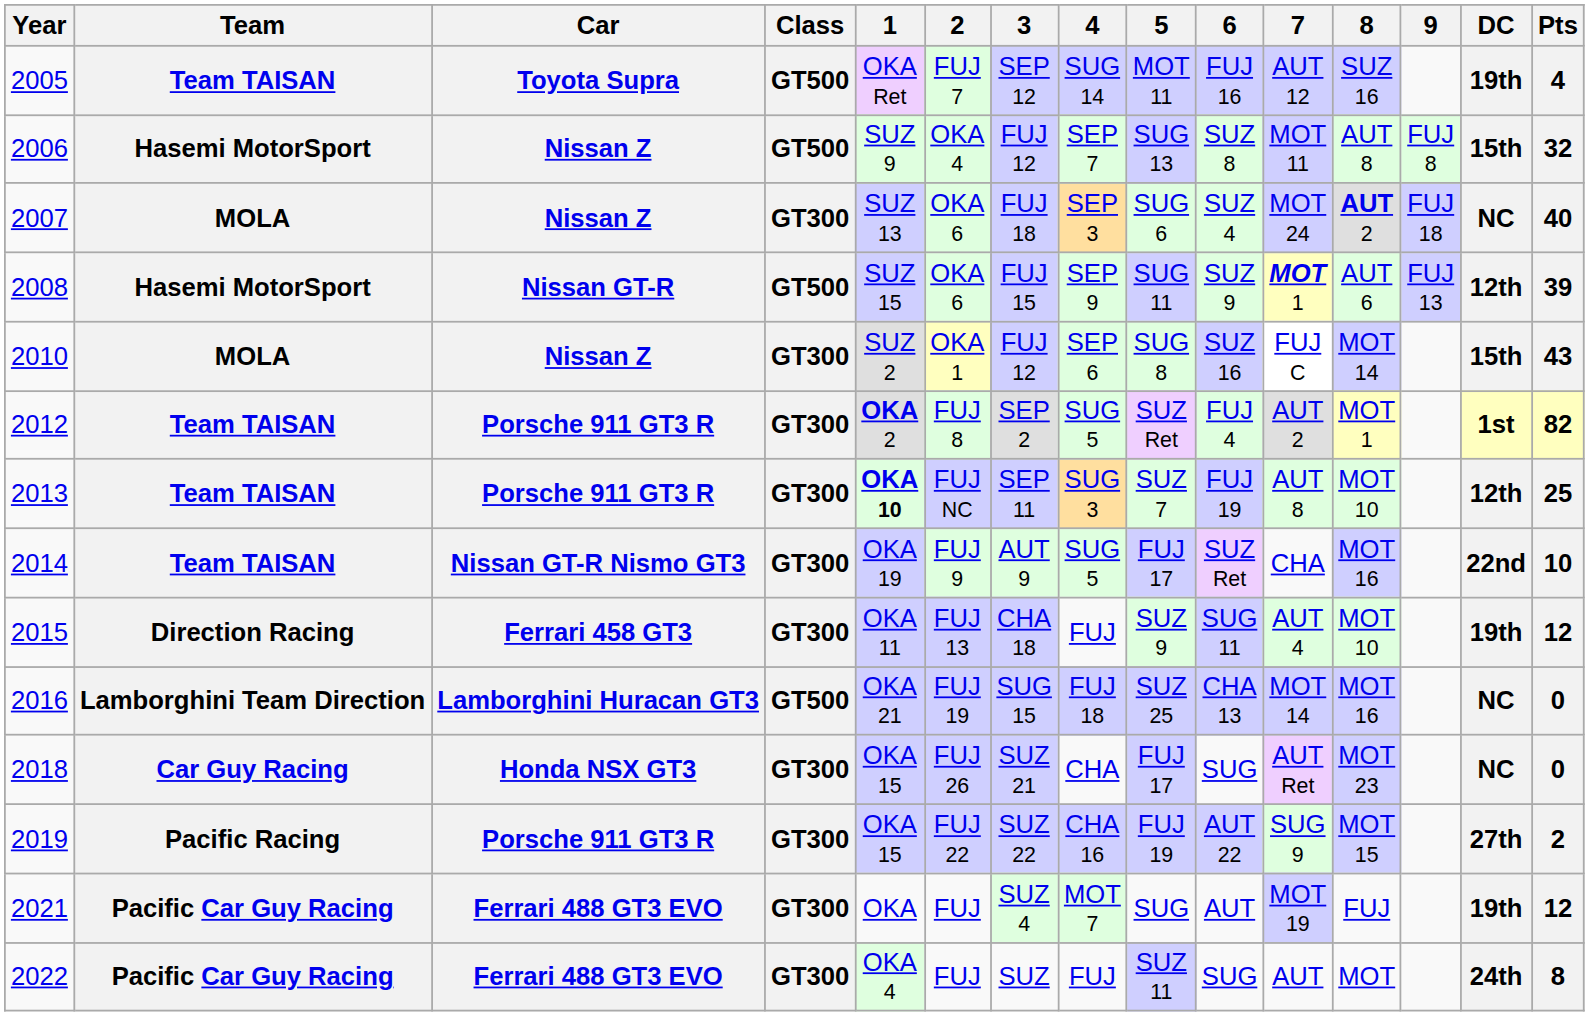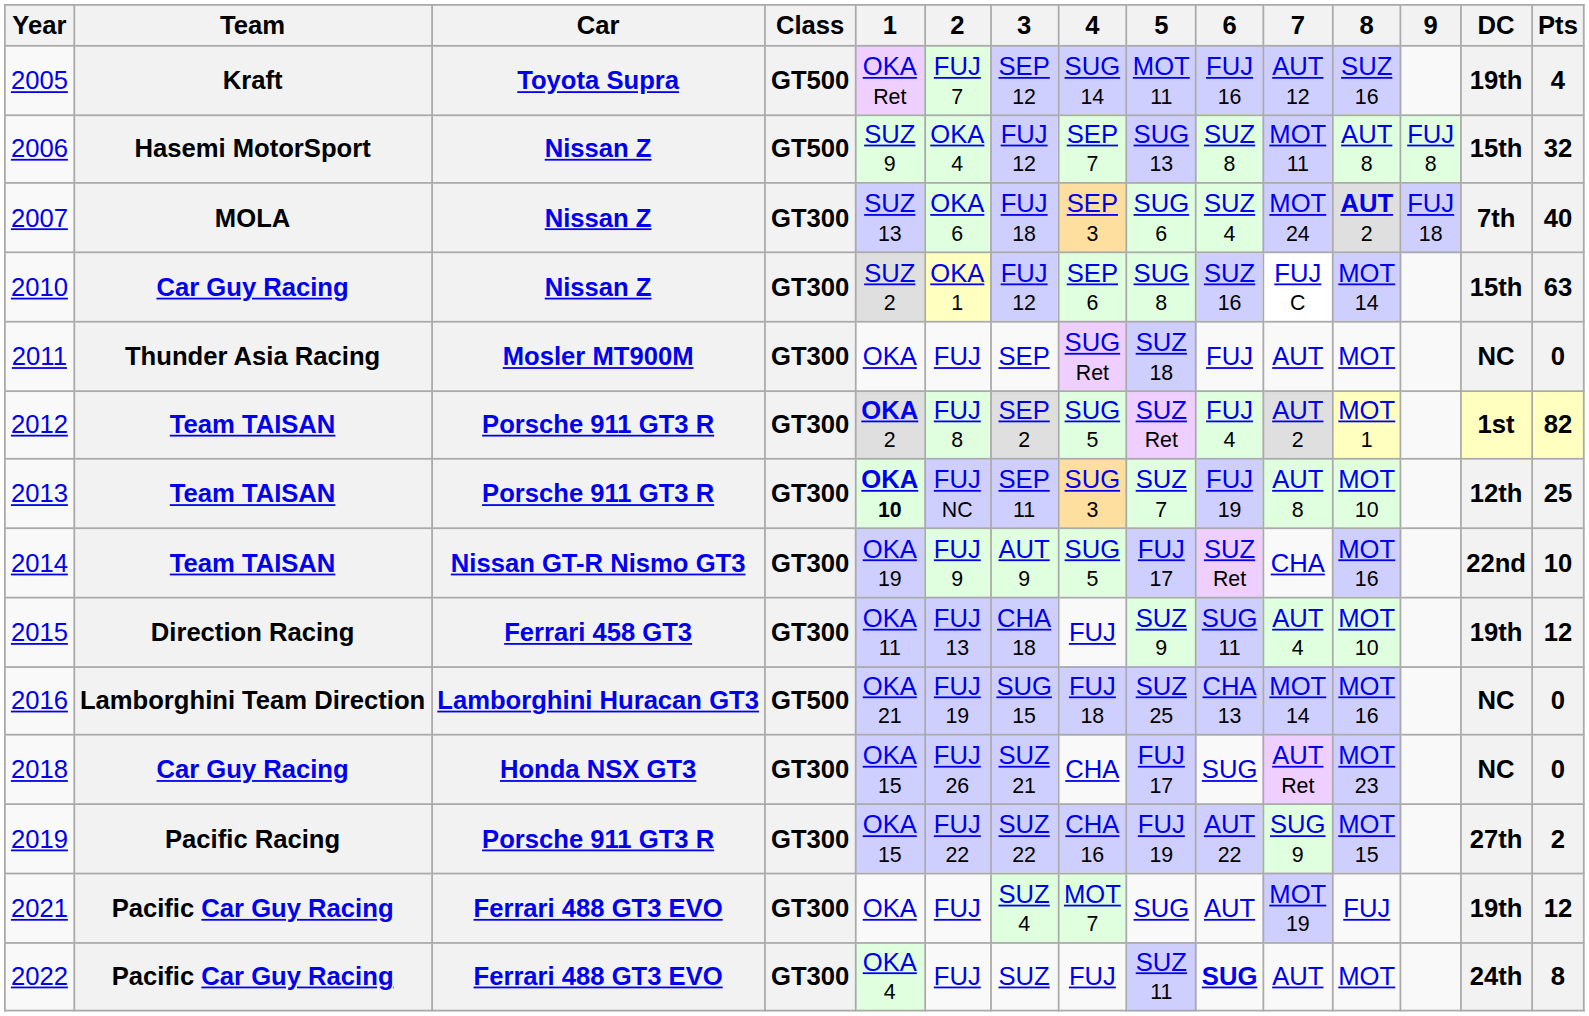 <table class="wikitable" style="text-align:center; font-size:90%">
 <tr>
 <th>Year</th>
 <th>Team</th>
 <th>Car</th>
 <th>Class</th>
 <th>1</th>
 <th>2</th>
 <th>3</th>
 <th>4</th>
 <th>5</th>
 <th>6</th>
 <th>7</th>
 <th>8</th>
 <th>9</th>
 <th>DC</th>
 <th>Pts</th>
 </tr>
 <tr>
 <td><a href='#'>2005</a></td>
-<th><a href='#'>Team TAISAN</a></th>
+<th>Kraft</th>
 <th><a href='#'>Toyota Supra</a></th>
 <th>GT500</th>
 <td bgcolor='#EFCFFF'><a href='#'>OKA</a><br><small>Ret</small></td>
 <td bgcolor='#DFFFDF'><a href='#'>FUJ</a><br><small>7</small></td>
 <td bgcolor='#CFCFFF'><a href='#'>SEP</a><br><small>12</small></td>
 <td bgcolor='#CFCFFF'><a href='#'>SUG</a><br><small>14</small></td>
 <td bgcolor='#CFCFFF'><a href='#'>MOT</a><br><small>11</small></td>
 <td bgcolor='#CFCFFF'><a href='#'>FUJ</a><br><small>16</small></td>
 <td bgcolor='#CFCFFF'><a href='#'>AUT</a><br><small>12</small></td>
 <td bgcolor='#CFCFFF'><a href='#'>SUZ</a><br><small>16</small></td>
 <td bgcolor=></td>
 <th>19th</th>
 <th>4</th>
 </tr>
 <tr>
 <td><a href='#'>2006</a></td>
 <th>Hasemi MotorSport</th>
 <th><a href='#'>Nissan Z</a></th>
 <th>GT500</th>
 <td bgcolor='#DFFFDF'><a href='#'>SUZ</a><br><small>9</small></td>
 <td bgcolor='#DFFFDF'><a href='#'>OKA</a><br><small>4</small></td>
 <td bgcolor='#CFCFFF'><a href='#'>FUJ</a><br><small>12</small></td>
 <td bgcolor='#DFFFDF'><a href='#'>SEP</a><br><small>7</small></td>
 <td bgcolor='#CFCFFF'><a href='#'>SUG</a><br><small>13</small></td>
 <td bgcolor='#DFFFDF'><a href='#'>SUZ</a><br><small>8</small></td>
 <td bgcolor='#CFCFFF'><a href='#'>MOT</a><br><small>11</small></td>
 <td bgcolor='#DFFFDF'><a href='#'>AUT</a><br><small>8</small></td>
 <td bgcolor='#DFFFDF'><a href='#'>FUJ</a><br><small>8</small></td>
 <th>15th</th>
 <th>32</th>
 </tr>
 <tr>
 <td><a href='#'>2007</a></td>
 <th>MOLA</th>
 <th><a href='#'>Nissan Z</a></th>
 <th>GT300</th>
 <td bgcolor='#CFCFFF'><a href='#'>SUZ</a><br><small>13</small></td>
 <td bgcolor='#DFFFDF'><a href='#'>OKA</a><br><small>6</small></td>
 <td bgcolor='#CFCFFF'><a href='#'>FUJ</a><br><small>18</small></td>
 <td bgcolor='#FFDF9F'><a href='#'>SEP</a><br><small>3</small></td>
 <td bgcolor='#DFFFDF'><a href='#'>SUG</a><br><small>6</small></td>
 <td bgcolor='#DFFFDF'><a href='#'>SUZ</a><br><small>4</small></td>
 <td bgcolor='#CFCFFF'><a href='#'>MOT</a><br><small>24</small></td>
 <td bgcolor='#DFDFDF'><strong><a href='#'>AUT</a></strong><br><small>2</small></td>
 <td bgcolor='#CFCFFF'><a href='#'>FUJ</a><br><small>18</small></td>
-<th>NC</th>
+<th>7th</th>
 <th>40</th>
 </tr>
 <tr>
-<td><a href='#'>2008</a></td>
-<th>Hasemi MotorSport</th>
-<th><a href='#'>Nissan GT-R</a></th>
-<th>GT500</th>
-<td bgcolor='#CFCFFF'><a href='#'>SUZ</a><br><small>15</small></td>
-<td bgcolor='#DFFFDF'><a href='#'>OKA</a><br><small>6</small></td>
-<td bgcolor='#CFCFFF'><a href='#'>FUJ</a><br><small>15</small></td>
-<td bgcolor='#DFFFDF'><a href='#'>SEP</a><br><small>9</small></td>
-<td bgcolor='#CFCFFF'><a href='#'>SUG</a><br><small>11</small></td>
-<td bgcolor='#DFFFDF'><a href='#'>SUZ</a><br><small>9</small></td>
-<td bgcolor='#FFFFBF'><strong><em><a href='#'>MOT</a></em></strong><br><small>1</small></td>
-<td bgcolor='#DFFFDF'><a href='#'>AUT</a><br><small>6</small></td>
-<td bgcolor='#CFCFFF'><a href='#'>FUJ</a><br><small>13</small></td>
-<th>12th</th>
-<th>39</th>
-</tr>
-<tr>
 <td><a href='#'>2010</a></td>
-<th>MOLA</th>
+<th><a href='#'>Car Guy Racing</a></th>
 <th><a href='#'>Nissan Z</a></th>
 <th>GT300</th>
 <td bgcolor='#DFDFDF'><a href='#'>SUZ</a><br><small>2</small></td>
 <td bgcolor='#FFFFBF'><a href='#'>OKA</a><br><small>1</small></td>
 <td bgcolor='#CFCFFF'><a href='#'>FUJ</a><br><small>12</small></td>
 <td bgcolor='#DFFFDF'><a href='#'>SEP</a><br><small>6</small></td>
 <td bgcolor='#DFFFDF'><a href='#'>SUG</a><br><small>8</small></td>
 <td bgcolor='#CFCFFF'><a href='#'>SUZ</a><br><small>16</small></td>
 <td bgcolor='#FFFFFF'><a href='#'>FUJ</a><br><small>C</small></td>
 <td bgcolor='#CFCFFF'><a href='#'>MOT</a><br><small>14</small></td>
 <td bgcolor=><br><small></small></td>
 <th>15th</th>
-<th>43</th>
+<th>63</th>
+</tr>
+<tr>
+<td><a href='#'>2011</a></td>
+<th>Thunder Asia Racing</th>
+<th><a href='#'>Mosler MT900M</a></th>
+<th>GT300</th>
+<td bgcolor=><a href='#'>OKA</a></td>
+<td bgcolor=><a href='#'>FUJ</a></td>
+<td bgcolor=><a href='#'>SEP</a></td>
+<td bgcolor='#EFCFFF'><a href='#'>SUG</a><br><small>Ret</small></td>
+<td bgcolor='#CFCFFF'><a href='#'>SUZ</a><br><small>18</small></td>
+<td bgcolor=><a href='#'>FUJ</a></td>
+<td bgcolor=><a href='#'>AUT</a></td>
+<td bgcolor=><a href='#'>MOT</a></td>
+<td bgcolor=></td>
+<th>NC</th>
+<th>0</th>
 </tr>
 <tr>
 <td><a href='#'>2012</a></td>
 <th><a href='#'>Team TAISAN</a></th>
 <th><a href='#'>Porsche 911 GT3 R</a></th>
 <th>GT300</th>
 <td bgcolor='#DFDFDF'><strong><a href='#'>OKA</a></strong><br><small>2</small></td>
 <td bgcolor='#DFFFDF'><a href='#'>FUJ</a><br><small>8</small></td>
 <td bgcolor='#DFDFDF'><a href='#'>SEP</a><br><small>2</small></td>
 <td bgcolor='#DFFFDF'><a href='#'>SUG</a><br><small>5</small></td>
 <td bgcolor='#EFCFFF'><a href='#'>SUZ</a><br><small>Ret</small></td>
 <td bgcolor='#DFFFDF'><a href='#'>FUJ</a><br><small>4</small></td>
 <td bgcolor='#DFDFDF'><a href='#'>AUT</a><br><small>2</small></td>
 <td bgcolor='#FFFFBF'><a href='#'>MOT</a><br><small>1</small></td>
 <td bgcolor=></td>
 <td bgcolor='#FFFFBF'><strong>1st</strong></td>
 <td bgcolor='#FFFFBF'><strong>82</strong></td>
 </tr>
 <tr>
 <td><a href='#'>2013</a></td>
 <th><a href='#'>Team TAISAN</a></th>
 <th><a href='#'>Porsche 911 GT3 R</a></th>
 <th>GT300</th>
 <td bgcolor='#DFFFDF'><strong><a href='#'>OKA</a><br><small>10</small></strong></td>
 <td bgcolor='#CFCFFF'><a href='#'>FUJ</a><br><small>NC</small></td>
 <td bgcolor='#CFCFFF'><a href='#'>SEP</a><br><small>11</small></td>
 <td bgcolor='#FFDF9F'><a href='#'>SUG</a><br><small>3</small></td>
 <td bgcolor='#DFFFDF'><a href='#'>SUZ</a><br><small>7</small></td>
 <td bgcolor='#CFCFFF'><a href='#'>FUJ</a><br><small>19</small></td>
 <td bgcolor='#DFFFDF'><a href='#'>AUT</a><br><small>8</small></td>
 <td bgcolor='#DFFFDF'><a href='#'>MOT</a><br><small>10</small></td>
 <td bgcolor=></td>
 <th>12th</th>
 <th>25</th>
 </tr>
 <tr>
 <td><a href='#'>2014</a></td>
 <th><a href='#'>Team TAISAN</a></th>
 <th><a href='#'>Nissan GT-R Nismo GT3</a></th>
 <th>GT300</th>
 <td bgcolor='#CFCFFF'><a href='#'>OKA</a><br><small>19</small></td>
 <td bgcolor='#DFFFDF'><a href='#'>FUJ</a><br><small>9</small></td>
 <td bgcolor='#DFFFDF'><a href='#'>AUT</a><br><small>9</small></td>
 <td bgcolor='#DFFFDF'><a href='#'>SUG</a><br><small>5</small></td>
 <td bgcolor='#CFCFFF'><a href='#'>FUJ</a><br><small>17</small></td>
 <td bgcolor='#EFCFFF'><a href='#'>SUZ</a><br><small>Ret</small></td>
 <td bgcolor=><a href='#'>CHA</a><br><small></small></td>
 <td bgcolor='#CFCFFF'><a href='#'>MOT</a><br><small>16</small></td>
 <td bgcolor=></td>
 <th>22nd</th>
 <th>10</th>
 </tr>
 <tr>
 <td><a href='#'>2015</a></td>
 <th>Direction Racing</th>
 <th><a href='#'>Ferrari 458 GT3</a></th>
 <th>GT300</th>
 <td bgcolor='#CFCFFF'><a href='#'>OKA</a><br><small>11</small></td>
 <td bgcolor='#CFCFFF'><a href='#'>FUJ</a><br><small>13</small></td>
 <td bgcolor='#CFCFFF'><a href='#'>CHA</a><br><small>18</small></td>
 <td bgcolor=><a href='#'>FUJ</a><br><small></small></td>
 <td bgcolor='#DFFFDF'><a href='#'>SUZ</a><br><small>9</small></td>
 <td bgcolor='#CFCFFF'><a href='#'>SUG</a><br><small>11</small></td>
 <td bgcolor='#DFFFDF'><a href='#'>AUT</a><br><small>4</small></td>
 <td bgcolor='#DFFFDF'><a href='#'>MOT</a><br><small>10</small></td>
 <td bgcolor=></td>
 <th>19th</th>
 <th>12</th>
 </tr>
 <tr>
 <td><a href='#'>2016</a></td>
 <th>Lamborghini Team Direction</th>
 <th><a href='#'>Lamborghini Huracan GT3</a></th>
 <th>GT500</th>
 <td bgcolor='#CFCFFF'><a href='#'>OKA</a><br><small>21</small></td>
 <td bgcolor='#CFCFFF'><a href='#'>FUJ</a><br><small>19</small></td>
 <td bgcolor='#CFCFFF'><a href='#'>SUG</a><br><small>15</small></td>
 <td bgcolor='#CFCFFF'><a href='#'>FUJ</a><br><small>18</small></td>
 <td bgcolor='#CFCFFF'><a href='#'>SUZ</a><br><small>25</small></td>
 <td bgcolor='#CFCFFF'><a href='#'>CHA</a><br><small>13</small></td>
 <td bgcolor='#CFCFFF'><a href='#'>MOT</a><br><small>14</small></td>
 <td bgcolor='#CFCFFF'><a href='#'>MOT</a><br><small>16</small></td>
 <td bgcolor=></td>
 <th>NC</th>
 <th>0</th>
 </tr>
 <tr>
 <td><a href='#'>2018</a></td>
 <th><a href='#'>Car Guy Racing</a></th>
 <th><a href='#'>Honda NSX GT3</a></th>
 <th>GT300</th>
 <td bgcolor='#CFCFFF'><a href='#'>OKA</a><br><small>15</small></td>
 <td bgcolor='#CFCFFF'><a href='#'>FUJ</a><br><small>26</small></td>
 <td bgcolor='#CFCFFF'><a href='#'>SUZ</a><br><small>21</small></td>
 <td bgcolor=><a href='#'>CHA</a><br><small></small></td>
 <td bgcolor='#CFCFFF'><a href='#'>FUJ</a><br><small>17</small></td>
 <td bgcolor=><a href='#'>SUG</a><br><small></small></td>
 <td bgcolor='#EFCFFF'><a href='#'>AUT</a><br><small>Ret</small></td>
 <td bgcolor='#CFCFFF'><a href='#'>MOT</a><br><small>23</small></td>
 <td bgcolor=></td>
 <th>NC</th>
 <th>0</th>
 </tr>
 <tr>
 <td><a href='#'>2019</a></td>
 <th>Pacific Racing</th>
 <th><a href='#'>Porsche 911 GT3 R</a></th>
 <th>GT300</th>
 <td bgcolor='#CFCFFF'><a href='#'>OKA</a><br><small>15</small></td>
 <td bgcolor='#CFCFFF'><a href='#'>FUJ</a><br><small>22</small></td>
 <td bgcolor='#CFCFFF'><a href='#'>SUZ</a><br><small>22</small></td>
 <td bgcolor='#CFCFFF'><a href='#'>CHA</a><br><small>16</small></td>
 <td bgcolor='#CFCFFF'><a href='#'>FUJ</a><br><small>19</small></td>
 <td bgcolor='#CFCFFF'><a href='#'>AUT</a><br><small>22</small></td>
 <td bgcolor='#DFFFDF'><a href='#'>SUG</a><br><small>9</small></td>
 <td bgcolor='#CFCFFF'><a href='#'>MOT</a><br><small>15</small></td>
 <td bgcolor=></td>
 <th>27th</th>
 <th>2</th>
 </tr>
 <tr>
 <td><a href='#'>2021</a></td>
 <th>Pacific <a href='#'>Car Guy Racing</a></th>
 <th><a href='#'>Ferrari 488 GT3 EVO</a></th>
 <th>GT300</th>
 <td bgcolor=><a href='#'>OKA</a></td>
 <td bgcolor=><a href='#'>FUJ</a></td>
 <td bgcolor='#DFFFDF'><a href='#'>SUZ</a><br><small>4</small></td>
 <td bgcolor='#DFFFDF'><a href='#'>MOT</a><br><small>7</small></td>
 <td bgcolor=><a href='#'>SUG</a></td>
 <td bgcolor=><a href='#'>AUT</a></td>
 <td bgcolor='#CFCFFF'><a href='#'>MOT</a><br><small>19</small></td>
 <td bgcolor=><a href='#'>FUJ</a></td>
 <td bgcolor=></td>
 <th>19th</th>
 <th>12</th>
 </tr>
 <tr>
 <td><a href='#'>2022</a></td>
 <th>Pacific <a href='#'>Car Guy Racing</a></th>
 <th><a href='#'>Ferrari 488 GT3 EVO</a></th>
 <th>GT300</th>
 <td bgcolor='#DFFFDF'><a href='#'>OKA</a><br><small>4</small></td>
 <td bgcolor=><a href='#'>FUJ</a></td>
 <td bgcolor=><a href='#'>SUZ</a></td>
 <td bgcolor=><a href='#'>FUJ</a></td>
 <td bgcolor='#CFCFFF'><a href='#'>SUZ</a><br><small>11</small></td>
-<td bgcolor=><a href='#'>SUG</a></td>
+<td bgcolor=><strong><a href='#'>SUG</a></strong></td>
 <td bgcolor=><a href='#'>AUT</a></td>
 <td bgcolor=><a href='#'>MOT</a></td>
 <td bgcolor=></td>
 <th>24th</th>
 <th>8</th>
 </tr>
 </table>
